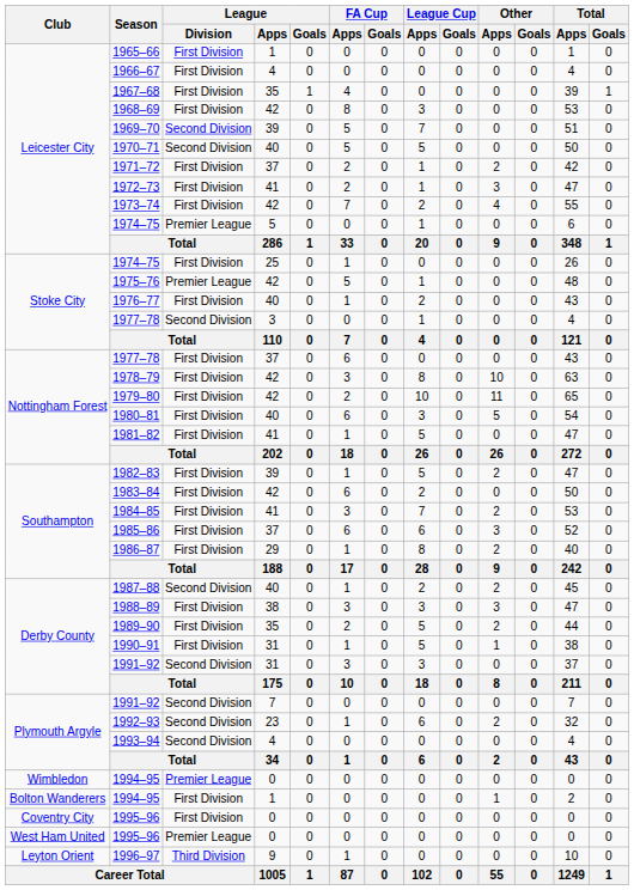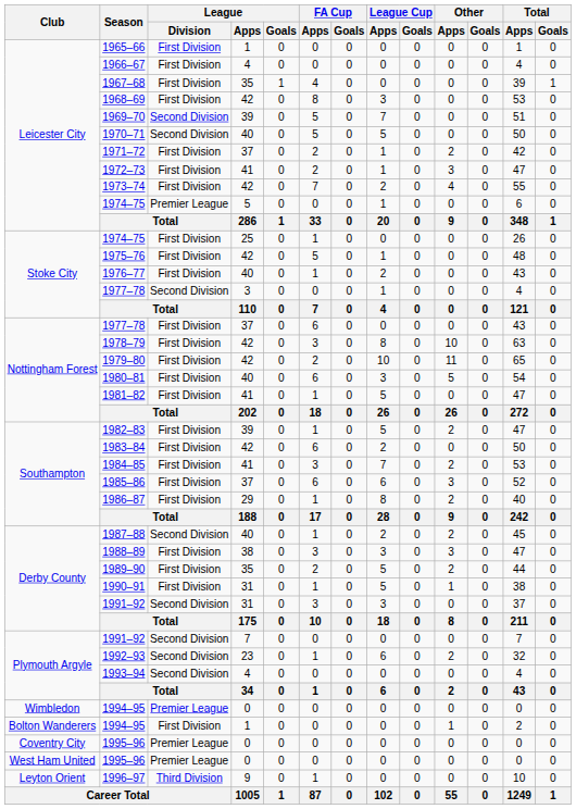 <table class="wikitable" style="text-align:center">
 <tr>
 <th rowspan="2">Club</th>
 <th rowspan="2">Season</th>
 <th colspan="3">League</th>
 <th colspan="2"><a href='#'>FA Cup</a></th>
 <th colspan="2"><a href='#'>League Cup</a></th>
 <th colspan="2">Other</th>
 <th colspan="2">Total</th>
 </tr>
 <tr>
 <th>Division</th>
 <th>Apps</th>
 <th>Goals</th>
 <th>Apps</th>
 <th>Goals</th>
 <th>Apps</th>
 <th>Goals</th>
 <th>Apps</th>
 <th>Goals</th>
 <th>Apps</th>
 <th>Goals</th>
 </tr>
 <tr>
 <td rowspan="11"><a href='#'>Leicester City</a></td>
 <td><a href='#'>1965–66</a></td>
 <td><a href='#'>First Division</a></td>
 <td>1</td>
 <td>0</td>
 <td>0</td>
 <td>0</td>
 <td>0</td>
 <td>0</td>
 <td>0</td>
 <td>0</td>
 <td>1</td>
 <td>0</td>
 </tr>
 <tr>
 <td><a href='#'>1966–67</a></td>
 <td>First Division</td>
 <td>4</td>
 <td>0</td>
 <td>0</td>
 <td>0</td>
 <td>0</td>
 <td>0</td>
 <td>0</td>
 <td>0</td>
 <td>4</td>
 <td>0</td>
 </tr>
 <tr>
 <td><a href='#'>1967–68</a></td>
 <td>First Division</td>
 <td>35</td>
 <td>1</td>
 <td>4</td>
 <td>0</td>
 <td>0</td>
 <td>0</td>
 <td>0</td>
 <td>0</td>
 <td>39</td>
 <td>1</td>
 </tr>
 <tr>
 <td><a href='#'>1968–69</a></td>
 <td>First Division</td>
 <td>42</td>
 <td>0</td>
 <td>8</td>
 <td>0</td>
 <td>3</td>
 <td>0</td>
 <td>0</td>
 <td>0</td>
 <td>53</td>
 <td>0</td>
 </tr>
 <tr>
 <td><a href='#'>1969–70</a></td>
 <td><a href='#'>Second Division</a></td>
 <td>39</td>
 <td>0</td>
 <td>5</td>
 <td>0</td>
 <td>7</td>
 <td>0</td>
 <td>0</td>
 <td>0</td>
 <td>51</td>
 <td>0</td>
 </tr>
 <tr>
 <td><a href='#'>1970–71</a></td>
 <td>Second Division</td>
 <td>40</td>
 <td>0</td>
 <td>5</td>
 <td>0</td>
 <td>5</td>
 <td>0</td>
 <td>0</td>
 <td>0</td>
 <td>50</td>
 <td>0</td>
 </tr>
 <tr>
 <td><a href='#'>1971–72</a></td>
 <td>First Division</td>
 <td>37</td>
 <td>0</td>
 <td>2</td>
 <td>0</td>
 <td>1</td>
 <td>0</td>
 <td>2</td>
 <td>0</td>
 <td>42</td>
 <td>0</td>
 </tr>
 <tr>
 <td><a href='#'>1972–73</a></td>
 <td>First Division</td>
 <td>41</td>
 <td>0</td>
 <td>2</td>
 <td>0</td>
 <td>1</td>
 <td>0</td>
 <td>3</td>
 <td>0</td>
 <td>47</td>
 <td>0</td>
 </tr>
 <tr>
 <td><a href='#'>1973–74</a></td>
 <td>First Division</td>
 <td>42</td>
 <td>0</td>
 <td>7</td>
 <td>0</td>
 <td>2</td>
 <td>0</td>
 <td>4</td>
 <td>0</td>
 <td>55</td>
 <td>0</td>
 </tr>
 <tr>
 <td><a href='#'>1974–75</a></td>
 <td>Premier League</td>
 <td>5</td>
 <td>0</td>
 <td>0</td>
 <td>0</td>
 <td>1</td>
 <td>0</td>
 <td>0</td>
 <td>0</td>
 <td>6</td>
 <td>0</td>
 </tr>
 <tr>
 <th colspan="2">Total</th>
 <th>286</th>
 <th>1</th>
 <th>33</th>
 <th>0</th>
 <th>20</th>
 <th>0</th>
 <th>9</th>
 <th>0</th>
 <th>348</th>
 <th>1</th>
 </tr>
 <tr>
 <td rowspan="5"><a href='#'>Stoke City</a></td>
 <td><a href='#'>1974–75</a></td>
 <td>First Division</td>
 <td>25</td>
 <td>0</td>
 <td>1</td>
 <td>0</td>
 <td>0</td>
 <td>0</td>
 <td>0</td>
 <td>0</td>
 <td>26</td>
 <td>0</td>
 </tr>
 <tr>
 <td><a href='#'>1975–76</a></td>
-<td>Premier League</td>
+<td>First Division</td>
 <td>42</td>
 <td>0</td>
 <td>5</td>
 <td>0</td>
 <td>1</td>
 <td>0</td>
 <td>0</td>
 <td>0</td>
 <td>48</td>
 <td>0</td>
 </tr>
 <tr>
 <td><a href='#'>1976–77</a></td>
 <td>First Division</td>
 <td>40</td>
 <td>0</td>
 <td>1</td>
 <td>0</td>
 <td>2</td>
 <td>0</td>
 <td>0</td>
 <td>0</td>
 <td>43</td>
 <td>0</td>
 </tr>
 <tr>
 <td><a href='#'>1977–78</a></td>
 <td>Second Division</td>
 <td>3</td>
 <td>0</td>
 <td>0</td>
 <td>0</td>
 <td>1</td>
 <td>0</td>
 <td>0</td>
 <td>0</td>
 <td>4</td>
 <td>0</td>
 </tr>
 <tr>
 <th colspan="2">Total</th>
 <th>110</th>
 <th>0</th>
 <th>7</th>
 <th>0</th>
 <th>4</th>
 <th>0</th>
 <th>0</th>
 <th>0</th>
 <th>121</th>
 <th>0</th>
 </tr>
 <tr>
 <td rowspan="6"><a href='#'>Nottingham Forest</a></td>
 <td><a href='#'>1977–78</a></td>
 <td>First Division</td>
 <td>37</td>
 <td>0</td>
 <td>6</td>
 <td>0</td>
 <td>0</td>
 <td>0</td>
 <td>0</td>
 <td>0</td>
 <td>43</td>
 <td>0</td>
 </tr>
 <tr>
 <td><a href='#'>1978–79</a></td>
 <td>First Division</td>
 <td>42</td>
 <td>0</td>
 <td>3</td>
 <td>0</td>
 <td>8</td>
 <td>0</td>
 <td>10</td>
 <td>0</td>
 <td>63</td>
 <td>0</td>
 </tr>
 <tr>
 <td><a href='#'>1979–80</a></td>
 <td>First Division</td>
 <td>42</td>
 <td>0</td>
 <td>2</td>
 <td>0</td>
 <td>10</td>
 <td>0</td>
 <td>11</td>
 <td>0</td>
 <td>65</td>
 <td>0</td>
 </tr>
 <tr>
 <td><a href='#'>1980–81</a></td>
 <td>First Division</td>
 <td>40</td>
 <td>0</td>
 <td>6</td>
 <td>0</td>
 <td>3</td>
 <td>0</td>
 <td>5</td>
 <td>0</td>
 <td>54</td>
 <td>0</td>
 </tr>
 <tr>
 <td><a href='#'>1981–82</a></td>
 <td>First Division</td>
 <td>41</td>
 <td>0</td>
 <td>1</td>
 <td>0</td>
 <td>5</td>
 <td>0</td>
 <td>0</td>
 <td>0</td>
 <td>47</td>
 <td>0</td>
 </tr>
 <tr>
 <th colspan="2">Total</th>
 <th>202</th>
 <th>0</th>
 <th>18</th>
 <th>0</th>
 <th>26</th>
 <th>0</th>
 <th>26</th>
 <th>0</th>
 <th>272</th>
 <th>0</th>
 </tr>
 <tr>
 <td rowspan="6"><a href='#'>Southampton</a></td>
 <td><a href='#'>1982–83</a></td>
 <td>First Division</td>
 <td>39</td>
 <td>0</td>
 <td>1</td>
 <td>0</td>
 <td>5</td>
 <td>0</td>
 <td>2</td>
 <td>0</td>
 <td>47</td>
 <td>0</td>
 </tr>
 <tr>
 <td><a href='#'>1983–84</a></td>
 <td>First Division</td>
 <td>42</td>
 <td>0</td>
 <td>6</td>
 <td>0</td>
 <td>2</td>
 <td>0</td>
 <td>0</td>
 <td>0</td>
 <td>50</td>
 <td>0</td>
 </tr>
 <tr>
 <td><a href='#'>1984–85</a></td>
 <td>First Division</td>
 <td>41</td>
 <td>0</td>
 <td>3</td>
 <td>0</td>
 <td>7</td>
 <td>0</td>
 <td>2</td>
 <td>0</td>
 <td>53</td>
 <td>0</td>
 </tr>
 <tr>
 <td><a href='#'>1985–86</a></td>
 <td>First Division</td>
 <td>37</td>
 <td>0</td>
 <td>6</td>
 <td>0</td>
 <td>6</td>
 <td>0</td>
 <td>3</td>
 <td>0</td>
 <td>52</td>
 <td>0</td>
 </tr>
 <tr>
 <td><a href='#'>1986–87</a></td>
 <td>First Division</td>
 <td>29</td>
 <td>0</td>
 <td>1</td>
 <td>0</td>
 <td>8</td>
 <td>0</td>
 <td>2</td>
 <td>0</td>
 <td>40</td>
 <td>0</td>
 </tr>
 <tr>
 <th colspan="2">Total</th>
 <th>188</th>
 <th>0</th>
 <th>17</th>
 <th>0</th>
 <th>28</th>
 <th>0</th>
 <th>9</th>
 <th>0</th>
 <th>242</th>
 <th>0</th>
 </tr>
 <tr>
 <td rowspan="6"><a href='#'>Derby County</a></td>
 <td><a href='#'>1987–88</a></td>
 <td>Second Division</td>
 <td>40</td>
 <td>0</td>
 <td>1</td>
 <td>0</td>
 <td>2</td>
 <td>0</td>
 <td>2</td>
 <td>0</td>
 <td>45</td>
 <td>0</td>
 </tr>
 <tr>
 <td><a href='#'>1988–89</a></td>
 <td>First Division</td>
 <td>38</td>
 <td>0</td>
 <td>3</td>
 <td>0</td>
 <td>3</td>
 <td>0</td>
 <td>3</td>
 <td>0</td>
 <td>47</td>
 <td>0</td>
 </tr>
 <tr>
 <td><a href='#'>1989–90</a></td>
 <td>First Division</td>
 <td>35</td>
 <td>0</td>
 <td>2</td>
 <td>0</td>
 <td>5</td>
 <td>0</td>
 <td>2</td>
 <td>0</td>
 <td>44</td>
 <td>0</td>
 </tr>
 <tr>
 <td><a href='#'>1990–91</a></td>
 <td>First Division</td>
 <td>31</td>
 <td>0</td>
 <td>1</td>
 <td>0</td>
 <td>5</td>
 <td>0</td>
 <td>1</td>
 <td>0</td>
 <td>38</td>
 <td>0</td>
 </tr>
 <tr>
 <td><a href='#'>1991–92</a></td>
 <td>Second Division</td>
 <td>31</td>
 <td>0</td>
 <td>3</td>
 <td>0</td>
 <td>3</td>
 <td>0</td>
 <td>0</td>
 <td>0</td>
 <td>37</td>
 <td>0</td>
 </tr>
 <tr>
 <th colspan="2">Total</th>
 <th>175</th>
 <th>0</th>
 <th>10</th>
 <th>0</th>
 <th>18</th>
 <th>0</th>
 <th>8</th>
 <th>0</th>
 <th>211</th>
 <th>0</th>
 </tr>
 <tr>
 <td rowspan="4"><a href='#'>Plymouth Argyle</a></td>
 <td><a href='#'>1991–92</a></td>
 <td>Second Division</td>
 <td>7</td>
 <td>0</td>
 <td>0</td>
 <td>0</td>
 <td>0</td>
 <td>0</td>
 <td>0</td>
 <td>0</td>
 <td>7</td>
 <td>0</td>
 </tr>
 <tr>
 <td><a href='#'>1992–93</a></td>
 <td>Second Division</td>
 <td>23</td>
 <td>0</td>
 <td>1</td>
 <td>0</td>
 <td>6</td>
 <td>0</td>
 <td>2</td>
 <td>0</td>
 <td>32</td>
 <td>0</td>
 </tr>
 <tr>
 <td><a href='#'>1993–94</a></td>
 <td>Second Division</td>
 <td>4</td>
 <td>0</td>
 <td>0</td>
 <td>0</td>
 <td>0</td>
 <td>0</td>
 <td>0</td>
 <td>0</td>
 <td>4</td>
 <td>0</td>
 </tr>
 <tr>
 <th colspan="2">Total</th>
 <th>34</th>
 <th>0</th>
 <th>1</th>
 <th>0</th>
 <th>6</th>
 <th>0</th>
 <th>2</th>
 <th>0</th>
 <th>43</th>
 <th>0</th>
 </tr>
 <tr>
 <td><a href='#'>Wimbledon</a></td>
 <td><a href='#'>1994–95</a></td>
 <td><a href='#'>Premier League</a></td>
 <td>0</td>
 <td>0</td>
 <td>0</td>
 <td>0</td>
 <td>0</td>
 <td>0</td>
 <td>0</td>
 <td>0</td>
 <td>0</td>
 <td>0</td>
 </tr>
 <tr>
 <td><a href='#'>Bolton Wanderers</a></td>
 <td><a href='#'>1994–95</a></td>
 <td>First Division</td>
 <td>1</td>
 <td>0</td>
 <td>0</td>
 <td>0</td>
 <td>0</td>
 <td>0</td>
 <td>1</td>
 <td>0</td>
 <td>2</td>
 <td>0</td>
 </tr>
 <tr>
 <td><a href='#'>Coventry City</a></td>
 <td><a href='#'>1995–96</a></td>
-<td>First Division</td>
+<td>Premier League</td>
 <td>0</td>
 <td>0</td>
 <td>0</td>
 <td>0</td>
 <td>0</td>
 <td>0</td>
 <td>0</td>
 <td>0</td>
 <td>0</td>
 <td>0</td>
 </tr>
 <tr>
 <td><a href='#'>West Ham United</a></td>
 <td><a href='#'>1995–96</a></td>
 <td>Premier League</td>
 <td>0</td>
 <td>0</td>
 <td>0</td>
 <td>0</td>
 <td>0</td>
 <td>0</td>
 <td>0</td>
 <td>0</td>
 <td>0</td>
 <td>0</td>
 </tr>
 <tr>
 <td><a href='#'>Leyton Orient</a></td>
 <td><a href='#'>1996–97</a></td>
 <td><a href='#'>Third Division</a></td>
 <td>9</td>
 <td>0</td>
 <td>1</td>
 <td>0</td>
 <td>0</td>
 <td>0</td>
 <td>0</td>
 <td>0</td>
 <td>10</td>
 <td>0</td>
 </tr>
 <tr>
 <th colspan="3">Career Total</th>
 <th>1005</th>
 <th>1</th>
 <th>87</th>
 <th>0</th>
 <th>102</th>
 <th>0</th>
 <th>55</th>
 <th>0</th>
 <th>1249</th>
 <th>1</th>
 </tr>
 </table>
